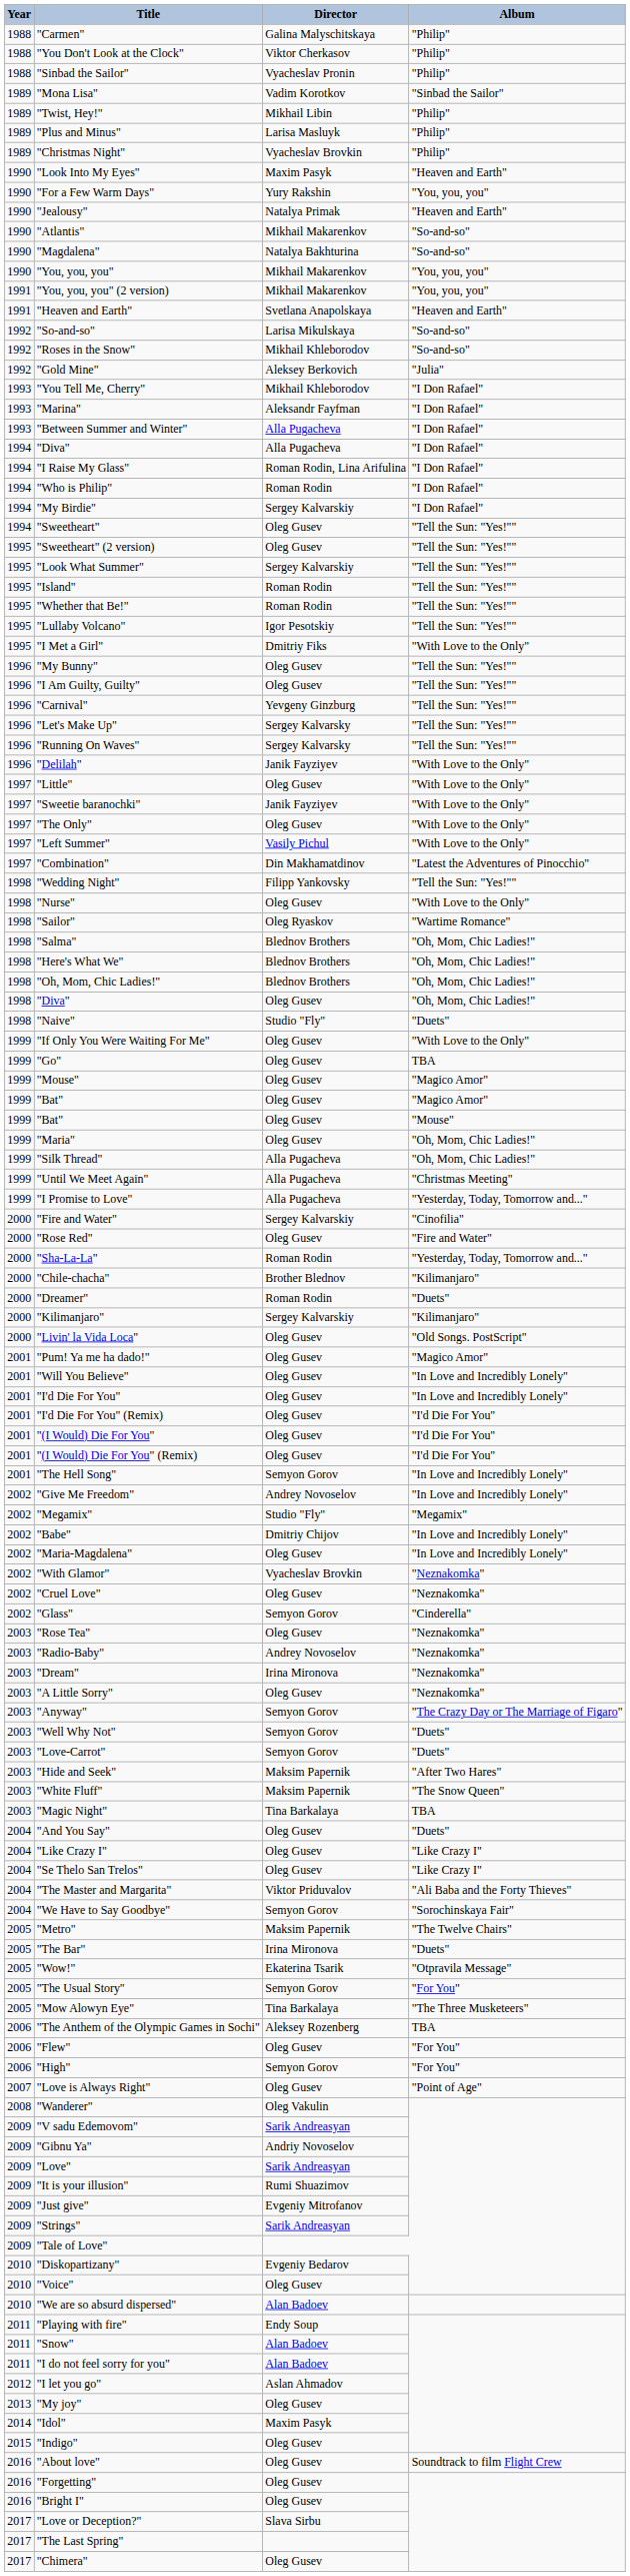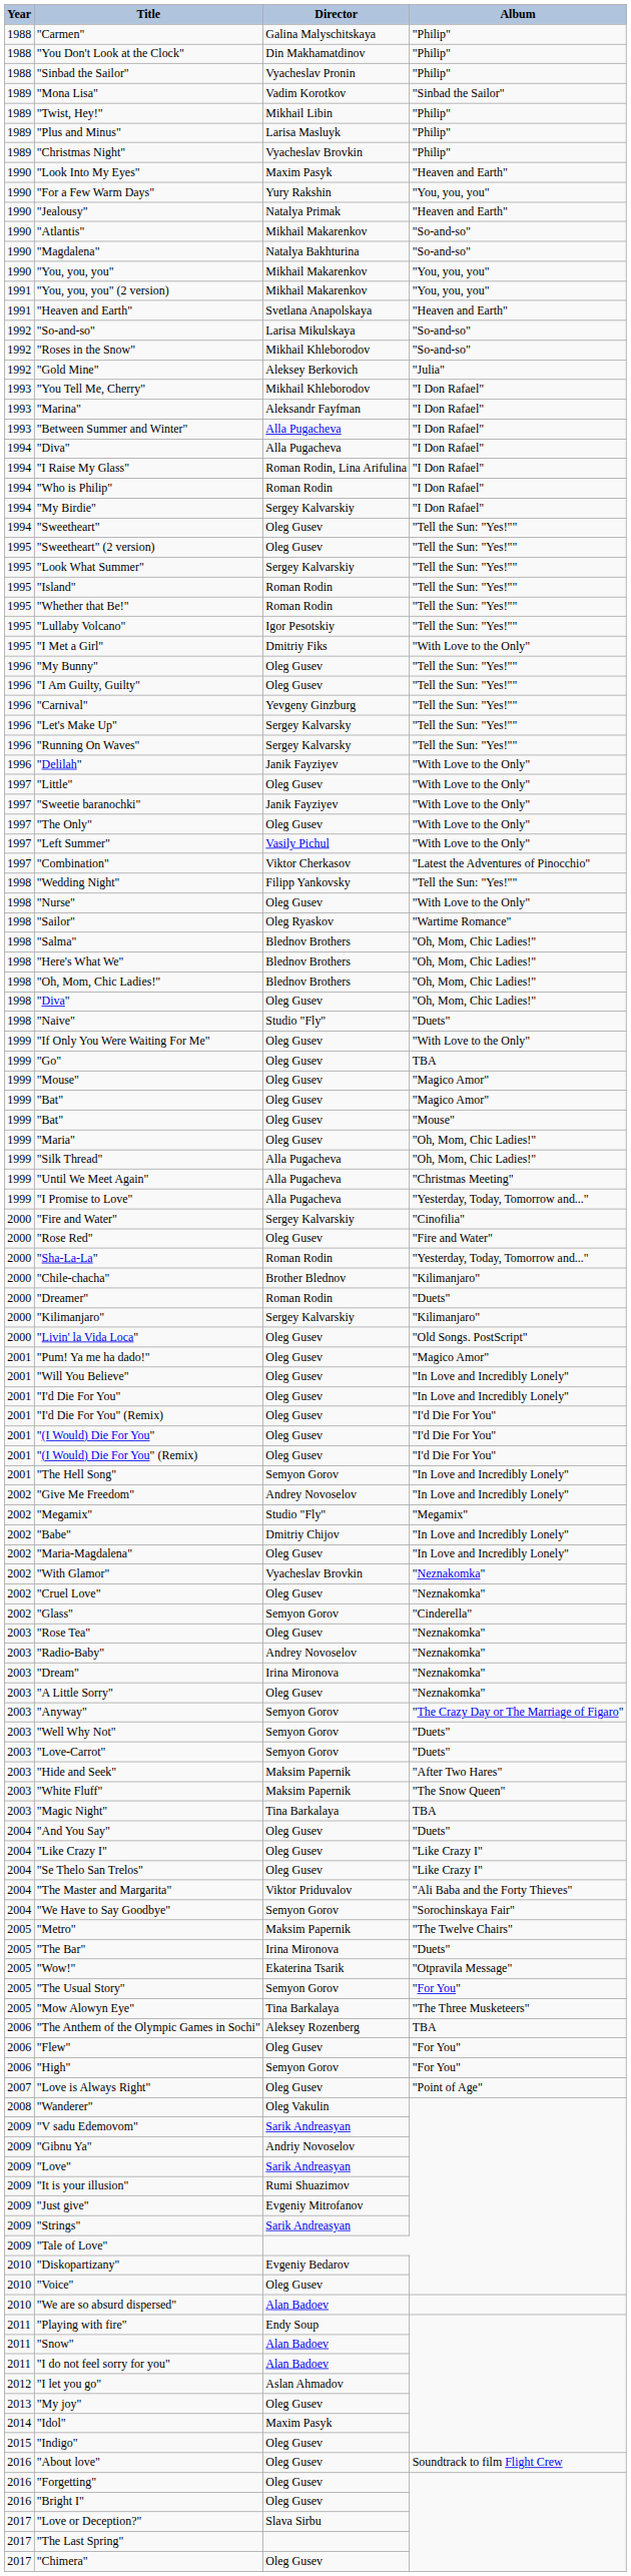 <table class="wikitable" style="font-size:90%">
 <tr style="text-align:center;">
 <th style="background:#B0C4DE;">Year</th>
 <th style="background:#B0C4DE;">Title</th>
 <th style="background:#B0C4DE;">Director</th>
 <th style="background:#B0C4DE;">Album</th>
 </tr>
 <tr>
 <td>1988</td>
 <td>"Carmen"</td>
 <td>Galina Malyschitskaya</td>
 <td>"Philip"</td>
 </tr>
 <tr>
 <td>1988</td>
 <td>"You Don't Look at the Clock"</td>
-<td>Viktor Cherkasov</td>
+<td>Din Makhamatdinov</td>
 <td>"Philip"</td>
 </tr>
 <tr>
 <td>1988</td>
 <td>"Sinbad the Sailor"</td>
 <td>Vyacheslav Pronin</td>
 <td>"Philip"</td>
 </tr>
 <tr>
 <td>1989</td>
 <td>"Mona Lisa"</td>
 <td>Vadim Korotkov</td>
 <td>"Sinbad the Sailor"</td>
 </tr>
 <tr>
 <td>1989</td>
 <td>"Twist, Hey!"</td>
 <td>Mikhail Libin</td>
 <td>"Philip"</td>
 </tr>
 <tr>
 <td>1989</td>
 <td>"Plus and Minus"</td>
 <td>Larisa Masluyk</td>
 <td>"Philip"</td>
 </tr>
 <tr>
 <td>1989</td>
 <td>"Christmas Night"</td>
 <td>Vyacheslav Brovkin</td>
 <td>"Philip"</td>
 </tr>
 <tr>
 <td>1990</td>
 <td>"Look Into My Eyes"</td>
 <td>Maxim Pasyk</td>
 <td>"Heaven and Earth"</td>
 </tr>
 <tr>
 <td>1990</td>
 <td>"For a Few Warm Days"</td>
 <td>Yury Rakshin</td>
 <td>"You, you, you"</td>
 </tr>
 <tr>
 <td>1990</td>
 <td>"Jealousy"</td>
 <td>Natalya Primak</td>
 <td>"Heaven and Earth"</td>
 </tr>
 <tr>
 <td>1990</td>
 <td>"Atlantis"</td>
 <td>Mikhail Makarenkov</td>
 <td>"So-and-so"</td>
 </tr>
 <tr>
 <td>1990</td>
 <td>"Magdalena"</td>
 <td>Natalya Bakhturina</td>
 <td>"So-and-so"</td>
 </tr>
 <tr>
 <td>1990</td>
 <td>"You, you, you"</td>
 <td>Mikhail Makarenkov</td>
 <td>"You, you, you"</td>
 </tr>
 <tr>
 <td>1991</td>
 <td>"You, you, you" (2 version)</td>
 <td>Mikhail Makarenkov</td>
 <td>"You, you, you"</td>
 </tr>
 <tr>
 <td>1991</td>
 <td>"Heaven and Earth"</td>
 <td>Svetlana Anapolskaya</td>
 <td>"Heaven and Earth"</td>
 </tr>
 <tr>
 <td>1992</td>
 <td>"So-and-so"</td>
 <td>Larisa Mikulskaya</td>
 <td>"So-and-so"</td>
 </tr>
 <tr>
 <td>1992</td>
 <td>"Roses in the Snow"</td>
 <td>Mikhail Khleborodov</td>
 <td>"So-and-so"</td>
 </tr>
 <tr>
 <td>1992</td>
 <td>"Gold Mine"</td>
 <td>Aleksey Berkovich</td>
 <td>"Julia"</td>
 </tr>
 <tr>
 <td>1993</td>
 <td>"You Tell Me, Cherry"</td>
 <td>Mikhail Khleborodov</td>
 <td>"I Don Rafael"</td>
 </tr>
 <tr>
 <td>1993</td>
 <td>"Marina"</td>
 <td>Aleksandr Fayfman</td>
 <td>"I Don Rafael"</td>
 </tr>
 <tr>
 <td>1993</td>
 <td>"Between Summer and Winter"</td>
 <td><a href='#'>Alla Pugacheva</a></td>
 <td>"I Don Rafael"</td>
 </tr>
 <tr>
 <td>1994</td>
 <td>"Diva"</td>
 <td>Alla Pugacheva</td>
 <td>"I Don Rafael"</td>
 </tr>
 <tr>
 <td>1994</td>
 <td>"I Raise My Glass"</td>
 <td>Roman Rodin, Lina Arifulina</td>
 <td>"I Don Rafael"</td>
 </tr>
 <tr>
 <td>1994</td>
 <td>"Who is Philip"</td>
 <td>Roman Rodin</td>
 <td>"I Don Rafael"</td>
 </tr>
 <tr>
 <td>1994</td>
 <td>"My Birdie"</td>
 <td>Sergey Kalvarskiy</td>
 <td>"I Don Rafael"</td>
 </tr>
 <tr>
 <td>1994</td>
 <td>"Sweetheart"</td>
 <td>Oleg Gusev</td>
 <td>"Tell the Sun: "Yes!""</td>
 </tr>
 <tr>
 <td>1995</td>
 <td>"Sweetheart" (2 version)</td>
 <td>Oleg Gusev</td>
 <td>"Tell the Sun: "Yes!""</td>
 </tr>
 <tr>
 <td>1995</td>
 <td>"Look What Summer"</td>
 <td>Sergey Kalvarskiy</td>
 <td>"Tell the Sun: "Yes!""</td>
 </tr>
 <tr>
 <td>1995</td>
 <td>"Island"</td>
 <td>Roman Rodin</td>
 <td>"Tell the Sun: "Yes!""</td>
 </tr>
 <tr>
 <td>1995</td>
 <td>"Whether that Be!"</td>
 <td>Roman Rodin</td>
 <td>"Tell the Sun: "Yes!""</td>
 </tr>
 <tr>
 <td>1995</td>
 <td>"Lullaby Volcano"</td>
 <td>Igor Pesotskiy</td>
 <td>"Tell the Sun: "Yes!""</td>
 </tr>
 <tr>
 <td>1995</td>
 <td>"I Met a Girl"</td>
 <td>Dmitriy Fiks</td>
 <td>"With Love to the Only"</td>
 </tr>
 <tr>
 <td>1996</td>
 <td>"My Bunny"</td>
 <td>Oleg Gusev</td>
 <td>"Tell the Sun: "Yes!""</td>
 </tr>
 <tr>
 <td>1996</td>
 <td>"I Am Guilty, Guilty"</td>
 <td>Oleg Gusev</td>
 <td>"Tell the Sun: "Yes!""</td>
 </tr>
 <tr>
 <td>1996</td>
 <td>"Carnival"</td>
 <td>Yevgeny Ginzburg</td>
 <td>"Tell the Sun: "Yes!""</td>
 </tr>
 <tr>
 <td>1996</td>
 <td>"Let's Make Up"</td>
 <td>Sergey Kalvarsky</td>
 <td>"Tell the Sun: "Yes!""</td>
 </tr>
 <tr>
 <td>1996</td>
 <td>"Running On Waves"</td>
 <td>Sergey Kalvarsky</td>
 <td>"Tell the Sun: "Yes!""</td>
 </tr>
 <tr>
 <td>1996</td>
 <td>"<a href='#'>Delilah</a>"</td>
 <td>Janik Fayziyev</td>
 <td>"With Love to the Only"</td>
 </tr>
 <tr>
 <td>1997</td>
 <td>"Little"</td>
 <td>Oleg Gusev</td>
 <td>"With Love to the Only"</td>
 </tr>
 <tr>
 <td>1997</td>
 <td>"Sweetie baranochki"</td>
 <td>Janik Fayziyev</td>
 <td>"With Love to the Only"</td>
 </tr>
 <tr>
 <td>1997</td>
 <td>"The Only"</td>
 <td>Oleg Gusev</td>
 <td>"With Love to the Only"</td>
 </tr>
 <tr>
 <td>1997</td>
 <td>"Left Summer"</td>
 <td><a href='#'>Vasily Pichul</a></td>
 <td>"With Love to the Only"</td>
 </tr>
 <tr>
 <td>1997</td>
 <td>"Combination"</td>
-<td>Din Makhamatdinov</td>
+<td>Viktor Cherkasov</td>
 <td>"Latest the Adventures of Pinocchio"</td>
 </tr>
 <tr>
 <td>1998</td>
 <td>"Wedding Night"</td>
 <td>Filipp Yankovsky</td>
 <td>"Tell the Sun: "Yes!""</td>
 </tr>
 <tr>
 <td>1998</td>
 <td>"Nurse"</td>
 <td>Oleg Gusev</td>
 <td>"With Love to the Only"</td>
 </tr>
 <tr>
 <td>1998</td>
 <td>"Sailor"</td>
 <td>Oleg Ryaskov</td>
 <td>"Wartime Romance"</td>
 </tr>
 <tr>
 <td>1998</td>
 <td>"Salma"</td>
 <td>Blednov Brothers</td>
 <td>"Oh, Mom, Chic Ladies!"</td>
 </tr>
 <tr>
 <td>1998</td>
 <td>"Here's What We"</td>
 <td>Blednov Brothers</td>
 <td>"Oh, Mom, Chic Ladies!"</td>
 </tr>
 <tr>
 <td>1998</td>
 <td>"Oh, Mom, Chic Ladies!"</td>
 <td>Blednov Brothers</td>
 <td>"Oh, Mom, Chic Ladies!"</td>
 </tr>
 <tr>
 <td>1998</td>
 <td>"<a href='#'>Diva</a>"</td>
 <td>Oleg Gusev</td>
 <td>"Oh, Mom, Chic Ladies!"</td>
 </tr>
 <tr>
 <td>1998</td>
 <td>"Naive" <br></td>
 <td>Studio "Fly"</td>
 <td>"Duets"</td>
 </tr>
 <tr>
 <td>1999</td>
 <td>"If Only You Were Waiting For Me"</td>
 <td>Oleg Gusev</td>
 <td>"With Love to the Only"</td>
 </tr>
 <tr>
 <td>1999</td>
 <td>"Go"</td>
 <td>Oleg Gusev</td>
 <td>TBA</td>
 </tr>
 <tr>
 <td>1999</td>
 <td>"Mouse"</td>
 <td>Oleg Gusev</td>
 <td>"Magico Amor"</td>
 </tr>
 <tr>
 <td>1999</td>
 <td>"Bat"</td>
 <td>Oleg Gusev</td>
 <td>"Magico Amor"</td>
 </tr>
 <tr>
 <td>1999</td>
 <td>"Bat"</td>
 <td>Oleg Gusev</td>
 <td>"Mouse"</td>
 </tr>
 <tr>
 <td>1999</td>
 <td>"Maria"</td>
 <td>Oleg Gusev</td>
 <td>"Oh, Mom, Chic Ladies!"</td>
 </tr>
 <tr>
 <td>1999</td>
 <td>"Silk Thread"</td>
 <td>Alla Pugacheva</td>
 <td>"Oh, Mom, Chic Ladies!"</td>
 </tr>
 <tr>
 <td>1999</td>
 <td>"Until We Meet Again"</td>
 <td>Alla Pugacheva</td>
 <td>"Christmas Meeting"</td>
 </tr>
 <tr>
 <td>1999</td>
 <td>"I Promise to Love"</td>
 <td>Alla Pugacheva</td>
 <td>"Yesterday, Today, Tomorrow and..."</td>
 </tr>
 <tr>
 <td>2000</td>
 <td>"Fire and Water"</td>
 <td>Sergey Kalvarskiy</td>
 <td>"Cinofilia"</td>
 </tr>
 <tr>
 <td>2000</td>
 <td>"Rose Red"</td>
 <td>Oleg Gusev</td>
 <td>"Fire and Water"</td>
 </tr>
 <tr>
 <td>2000</td>
 <td>"<a href='#'>Sha-La-La</a>"</td>
 <td>Roman Rodin</td>
 <td>"Yesterday, Today, Tomorrow and..."</td>
 </tr>
 <tr>
 <td>2000</td>
 <td>"Chile-chacha"</td>
 <td>Brother Blednov</td>
 <td>"Kilimanjaro"</td>
 </tr>
 <tr>
 <td>2000</td>
 <td>"Dreamer" <br></td>
 <td>Roman Rodin</td>
 <td>"Duets"</td>
 </tr>
 <tr>
 <td>2000</td>
 <td>"Kilimanjaro"</td>
 <td>Sergey Kalvarskiy</td>
 <td>"Kilimanjaro"</td>
 </tr>
 <tr>
 <td>2000</td>
 <td>"<a href='#'>Livin' la Vida Loca</a>"</td>
 <td>Oleg Gusev</td>
 <td>"Old Songs. PostScript"</td>
 </tr>
 <tr>
 <td>2001</td>
 <td>"Pum! Ya me ha dado!"</td>
 <td>Oleg Gusev</td>
 <td>"Magico Amor"</td>
 </tr>
 <tr>
 <td>2001</td>
 <td>"Will You Believe"</td>
 <td>Oleg Gusev</td>
 <td>"In Love and Incredibly Lonely"</td>
 </tr>
 <tr>
 <td>2001</td>
 <td>"I'd Die For You"</td>
 <td>Oleg Gusev</td>
 <td>"In Love and Incredibly Lonely"</td>
 </tr>
 <tr>
 <td>2001</td>
 <td>"I'd Die For You" (Remix)</td>
 <td>Oleg Gusev</td>
 <td>"I'd Die For You"</td>
 </tr>
 <tr>
 <td>2001</td>
 <td>"<a href='#'>(I Would) Die For You</a>"</td>
 <td>Oleg Gusev</td>
 <td>"I'd Die For You"</td>
 </tr>
 <tr>
 <td>2001</td>
 <td>"<a href='#'>(I Would) Die For You</a>" (Remix)</td>
 <td>Oleg Gusev</td>
 <td>"I'd Die For You"</td>
 </tr>
 <tr>
 <td>2001</td>
 <td>"The Hell Song"</td>
 <td>Semyon Gorov</td>
 <td>"In Love and Incredibly Lonely"</td>
 </tr>
 <tr>
 <td>2002</td>
 <td>"Give Me Freedom"</td>
 <td>Andrey Novoselov</td>
 <td>"In Love and Incredibly Lonely"</td>
 </tr>
 <tr>
 <td>2002</td>
 <td>"Megamix"</td>
 <td>Studio "Fly"</td>
 <td>"Megamix"</td>
 </tr>
 <tr>
 <td>2002</td>
 <td>"Babe" <br></td>
 <td>Dmitriy Chijov</td>
 <td>"In Love and Incredibly Lonely"</td>
 </tr>
 <tr>
 <td>2002</td>
 <td>"Maria-Magdalena"</td>
 <td>Oleg Gusev</td>
 <td>"In Love and Incredibly Lonely"</td>
 </tr>
 <tr>
 <td>2002</td>
 <td>"With Glamor"</td>
 <td>Vyacheslav Brovkin</td>
 <td>"<a href='#'>Neznakomka</a>"</td>
 </tr>
 <tr>
 <td>2002</td>
 <td>"Cruel Love"</td>
 <td>Oleg Gusev</td>
 <td>"Neznakomka"</td>
 </tr>
 <tr>
 <td>2002</td>
 <td>"Glass"</td>
 <td>Semyon Gorov</td>
 <td>"Cinderella"</td>
 </tr>
 <tr>
 <td>2003</td>
 <td>"Rose Tea" <br></td>
 <td>Oleg Gusev</td>
 <td>"Neznakomka"</td>
 </tr>
 <tr>
 <td>2003</td>
 <td>"Radio-Baby"</td>
 <td>Andrey Novoselov</td>
 <td>"Neznakomka"</td>
 </tr>
 <tr>
 <td>2003</td>
 <td>"Dream" <br></td>
 <td>Irina Mironova</td>
 <td>"Neznakomka"</td>
 </tr>
 <tr>
 <td>2003</td>
 <td>"A Little Sorry"</td>
 <td>Oleg Gusev</td>
 <td>"Neznakomka"</td>
 </tr>
 <tr>
 <td>2003</td>
 <td>"Anyway"</td>
 <td>Semyon Gorov</td>
 <td>"<a href='#'>The Crazy Day or The Marriage of Figaro</a>"</td>
 </tr>
 <tr>
 <td>2003</td>
 <td>"Well Why Not" <br></td>
 <td>Semyon Gorov</td>
 <td>"Duets"</td>
 </tr>
 <tr>
 <td>2003</td>
 <td>"Love-Carrot" <br></td>
 <td>Semyon Gorov</td>
 <td>"Duets"</td>
 </tr>
 <tr>
 <td>2003</td>
 <td>"Hide and Seek"</td>
 <td>Maksim Papernik</td>
 <td>"After Two Hares"</td>
 </tr>
 <tr>
 <td>2003</td>
 <td>"White Fluff"</td>
 <td>Maksim Papernik</td>
 <td>"The Snow Queen"</td>
 </tr>
 <tr>
 <td>2003</td>
 <td>"Magic Night"</td>
 <td>Tina Barkalaya</td>
 <td>TBA</td>
 </tr>
 <tr>
 <td>2004</td>
 <td>"And You Say" <br></td>
 <td>Oleg Gusev</td>
 <td>"Duets"</td>
 </tr>
 <tr>
 <td>2004</td>
 <td>"Like Crazy I" <br></td>
 <td>Oleg Gusev</td>
 <td>"Like Crazy I"</td>
 </tr>
 <tr>
 <td>2004</td>
 <td>"Se Thelo San Trelos" <br></td>
 <td>Oleg Gusev</td>
 <td>"Like Crazy I"</td>
 </tr>
 <tr>
 <td>2004</td>
 <td>"The Master and Margarita"</td>
 <td>Viktor Priduvalov</td>
 <td>"Ali Baba and the Forty Thieves"</td>
 </tr>
 <tr>
 <td>2004</td>
 <td>"We Have to Say Goodbye"</td>
 <td>Semyon Gorov</td>
 <td>"Sorochinskaya Fair"</td>
 </tr>
 <tr>
 <td>2005</td>
 <td>"Metro"</td>
 <td>Maksim Papernik</td>
 <td>"The Twelve Chairs"</td>
 </tr>
 <tr>
 <td>2005</td>
 <td>"The Bar" <br></td>
 <td>Irina Mironova</td>
 <td>"Duets"</td>
 </tr>
 <tr>
 <td>2005</td>
 <td>"Wow!" <br></td>
 <td>Ekaterina Tsarik</td>
 <td>"Otpravila Message"</td>
 </tr>
 <tr>
 <td>2005</td>
 <td>"The Usual Story"</td>
 <td>Semyon Gorov</td>
 <td>"<a href='#'>For You</a>"</td>
 </tr>
 <tr>
 <td>2005</td>
 <td>"Mow Alowyn Eye"</td>
 <td>Tina Barkalaya</td>
 <td>"The Three Musketeers"</td>
 </tr>
 <tr>
 <td>2006</td>
 <td>"The Anthem of the Olympic Games in Sochi"</td>
 <td>Aleksey Rozenberg</td>
 <td>TBA</td>
 </tr>
 <tr>
 <td>2006</td>
 <td>"Flew"</td>
 <td>Oleg Gusev</td>
 <td>"For You"</td>
 </tr>
 <tr>
 <td>2006</td>
 <td>"High"</td>
 <td>Semyon Gorov</td>
 <td>"For You"</td>
 </tr>
 <tr>
 <td>2007</td>
 <td>"Love is Always Right" <br></td>
 <td>Oleg Gusev</td>
 <td>"Point of Age"</td>
 </tr>
 <tr>
 <td>2008</td>
 <td>"Wanderer"</td>
 <td>Oleg Vakulin</td>
 </tr>
 <tr>
 <td>2009</td>
 <td>"V sadu Edemovom"</td>
 <td><a href='#'>Sarik Andreasyan</a></td>
 </tr>
 <tr>
 <td>2009</td>
 <td>"Gibnu Ya"</td>
 <td>Andriy Novoselov</td>
 </tr>
 <tr>
 <td>2009</td>
 <td>"Love" </td>
 <td><a href='#'>Sarik Andreasyan</a></td>
 </tr>
 <tr>
 <td>2009</td>
 <td>"It is your illusion"</td>
 <td>Rumi Shuazimov</td>
 </tr>
 <tr>
 <td>2009</td>
 <td>"Just give"</td>
 <td>Evgeniy Mitrofanov</td>
 </tr>
 <tr>
 <td>2009</td>
 <td>"Strings"</td>
 <td><a href='#'>Sarik Andreasyan</a></td>
 </tr>
 <tr>
 <td>2009</td>
 <td>"Tale of Love"</td>
 </tr>
 <tr>
 <td>2010</td>
 <td>"Diskopartizany"</td>
 <td>Evgeniy Bedarov</td>
 </tr>
 <tr>
 <td>2010</td>
 <td>"Voice" </td>
 <td>Oleg Gusev</td>
 </tr>
 <tr>
 <td>2010</td>
 <td>"We are so absurd dispersed"</td>
 <td><a href='#'>Alan Badoev</a></td>
 <td></td>
 </tr>
 <tr>
 <td>2011</td>
 <td>"Playing with fire" </td>
 <td>Endy Soup</td>
 </tr>
 <tr>
 <td>2011</td>
 <td>"Snow"</td>
 <td><a href='#'>Alan Badoev</a></td>
 </tr>
 <tr>
 <td>2011</td>
 <td>"I do not feel sorry for you"</td>
 <td><a href='#'>Alan Badoev</a></td>
 </tr>
 <tr>
 <td>2012</td>
 <td>"I let you go"</td>
 <td>Aslan Ahmadov</td>
 </tr>
 <tr>
 <td>2013</td>
 <td>"My joy"</td>
 <td>Oleg Gusev</td>
 </tr>
 <tr>
 <td>2014</td>
 <td>"Idol"</td>
 <td>Maxim Pasyk</td>
 </tr>
 <tr>
 <td>2015</td>
 <td>"Indigo"</td>
 <td>Oleg Gusev</td>
 </tr>
 <tr>
 <td>2016</td>
 <td>"About love"</td>
 <td>Oleg Gusev</td>
 <td>Soundtrack to film <a href='#'>Flight Crew</a></td>
 </tr>
 <tr>
 <td>2016</td>
 <td>"Forgetting" </td>
 <td>Oleg Gusev</td>
 </tr>
 <tr>
 <td>2016</td>
 <td>"Bright I" </td>
 <td>Oleg Gusev</td>
 </tr>
 <tr>
 <td>2017</td>
 <td>"Love or Deception?"</td>
 <td>Slava Sirbu</td>
 </tr>
 <tr>
 <td>2017</td>
 <td>"The Last Spring" </td>
 <td></td>
 </tr>
 <tr>
 <td>2017</td>
 <td>"Chimera"</td>
 <td>Oleg Gusev</td>
 </tr>
 </table>
